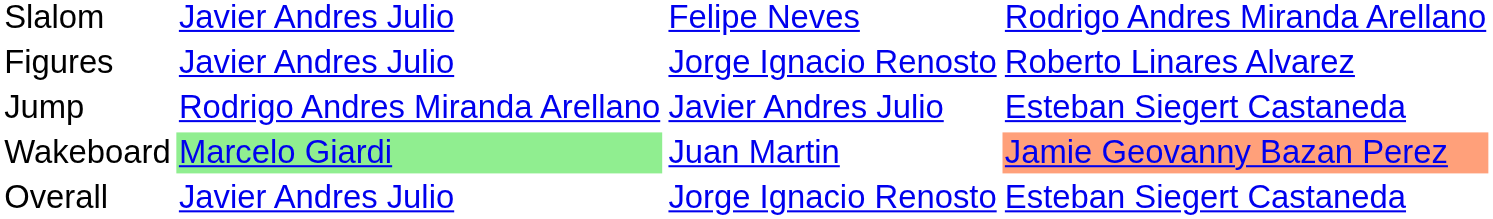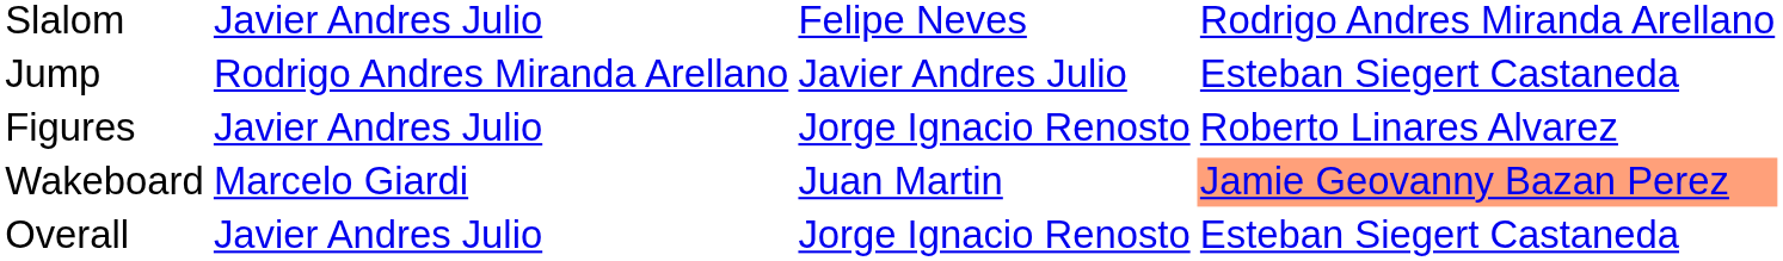 <table>
 <tr>
 <td>Slalom <br></td>
 <td><a href='#'>Javier Andres Julio</a><br><em></em></td>
 <td><a href='#'>Felipe Neves</a><br><em></em></td>
 <td><a href='#'>Rodrigo Andres Miranda Arellano</a><br><em></em></td>
 </tr>
 <tr>
+<td>Jump <br></td>
+<td><a href='#'>Rodrigo Andres Miranda Arellano</a><br><em></em></td>
+<td><a href='#'>Javier Andres Julio</a><br><em></em></td>
+<td><a href='#'>Esteban Siegert Castaneda</a><br><em></em></td>
+</tr>
+<tr>
 <td>Figures <br></td>
 <td><a href='#'>Javier Andres Julio</a><br><em></em></td>
 <td><a href='#'>Jorge Ignacio Renosto</a><br><em></em></td>
 <td><a href='#'>Roberto Linares Alvarez</a><br><em></em></td>
 </tr>
 <tr>
-<td>Jump <br></td>
-<td><a href='#'>Rodrigo Andres Miranda Arellano</a><br><em></em></td>
-<td><a href='#'>Javier Andres Julio</a><br><em></em></td>
-<td><a href='#'>Esteban Siegert Castaneda</a><br><em></em></td>
-</tr>
-<tr>
 <td>Wakeboard <br></td>
-<td style="background: lightgreen;"><a href='#'>Marcelo Giardi</a><br><em></em></td>
+<td><a href='#'>Marcelo Giardi</a><br><em></em></td>
 <td><a href='#'>Juan Martin</a><br><em></em></td>
 <td style="background: lightsalmon;"><a href='#'>Jamie Geovanny Bazan Perez</a><br><em></em></td>
 </tr>
 <tr>
 <td>Overall <br></td>
 <td><a href='#'>Javier Andres Julio</a><br><em></em></td>
 <td><a href='#'>Jorge Ignacio Renosto</a><br><em></em></td>
 <td><a href='#'>Esteban Siegert Castaneda</a><br><em></em></td>
 </tr>
 </table>
